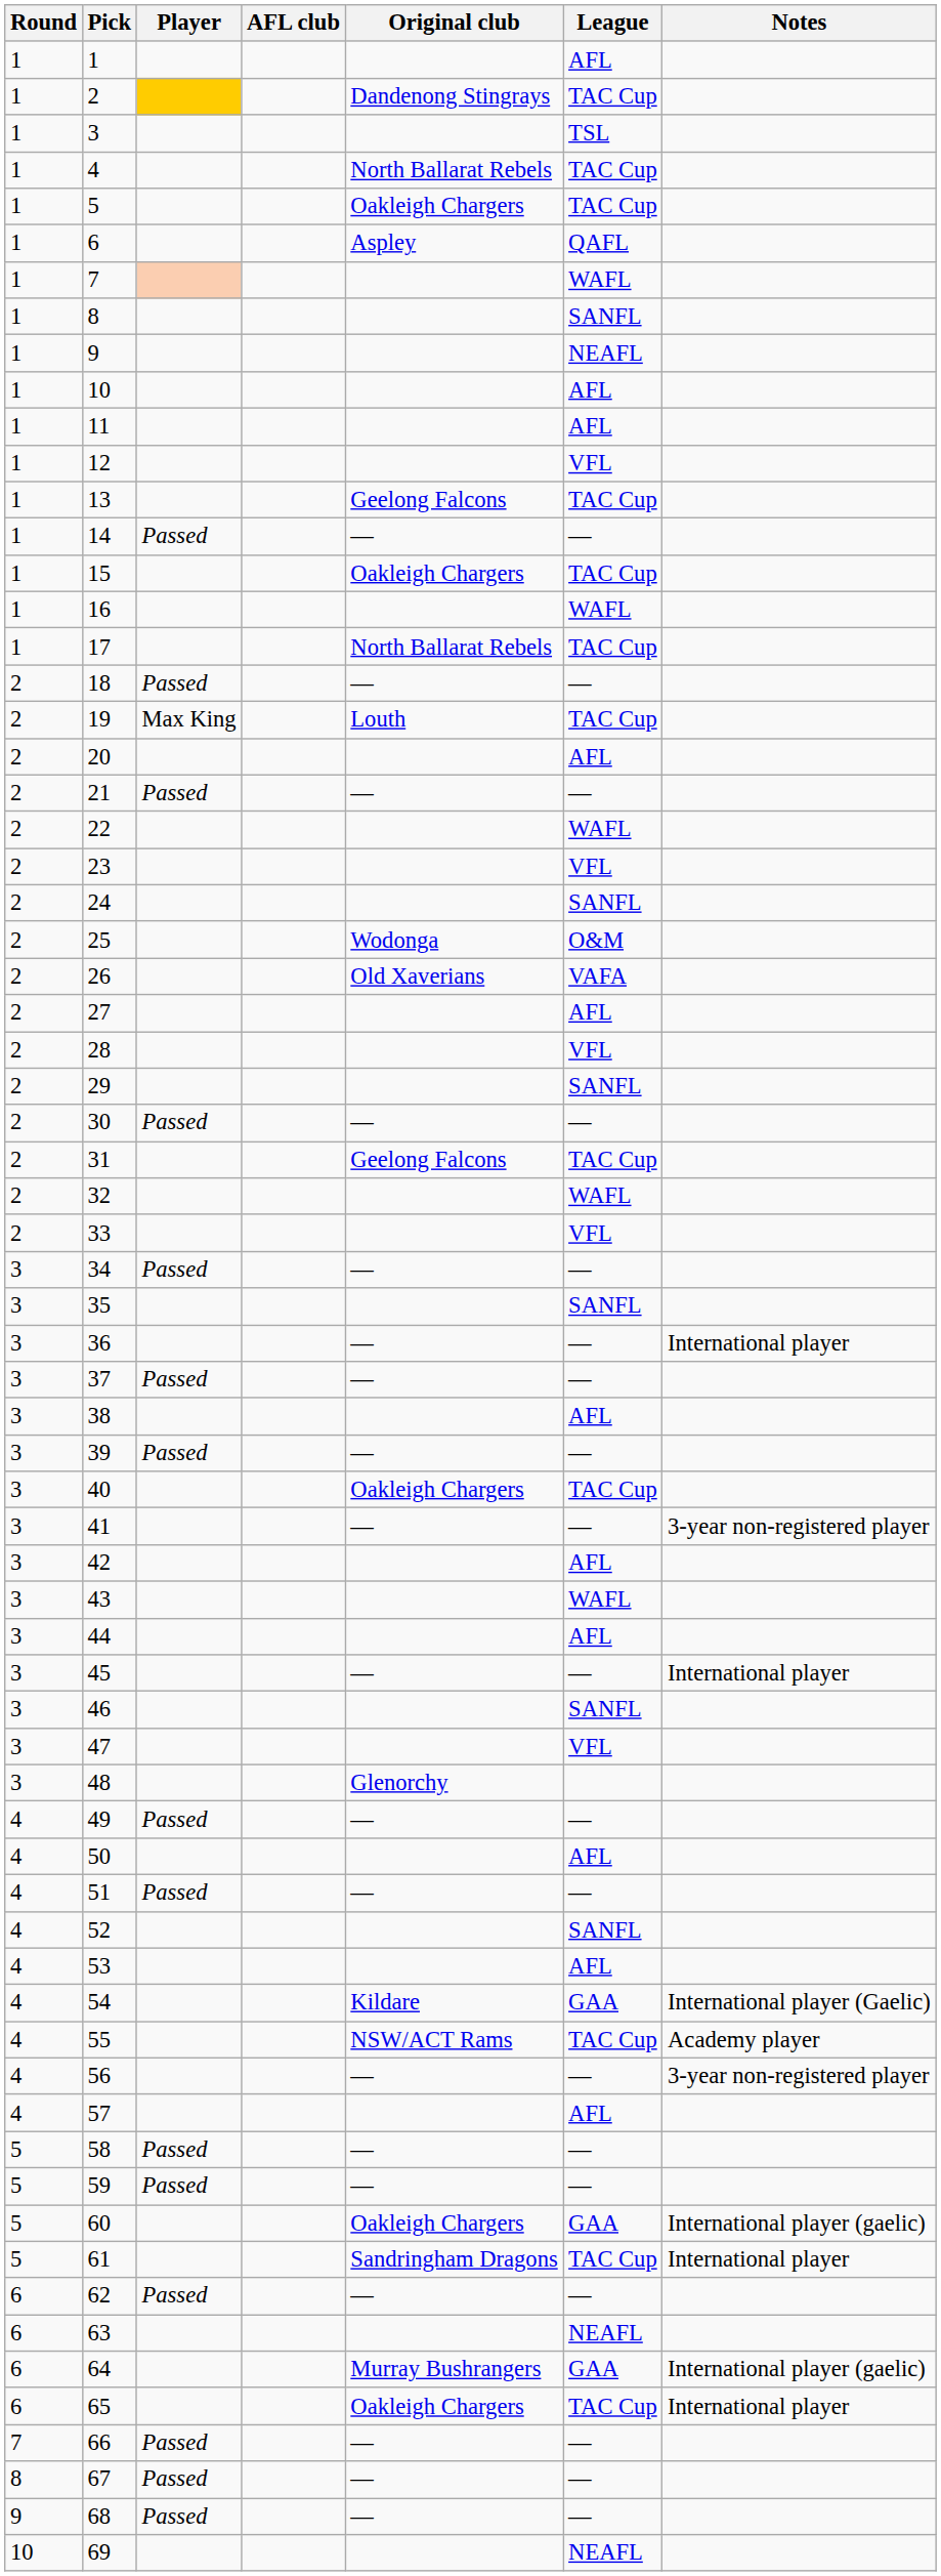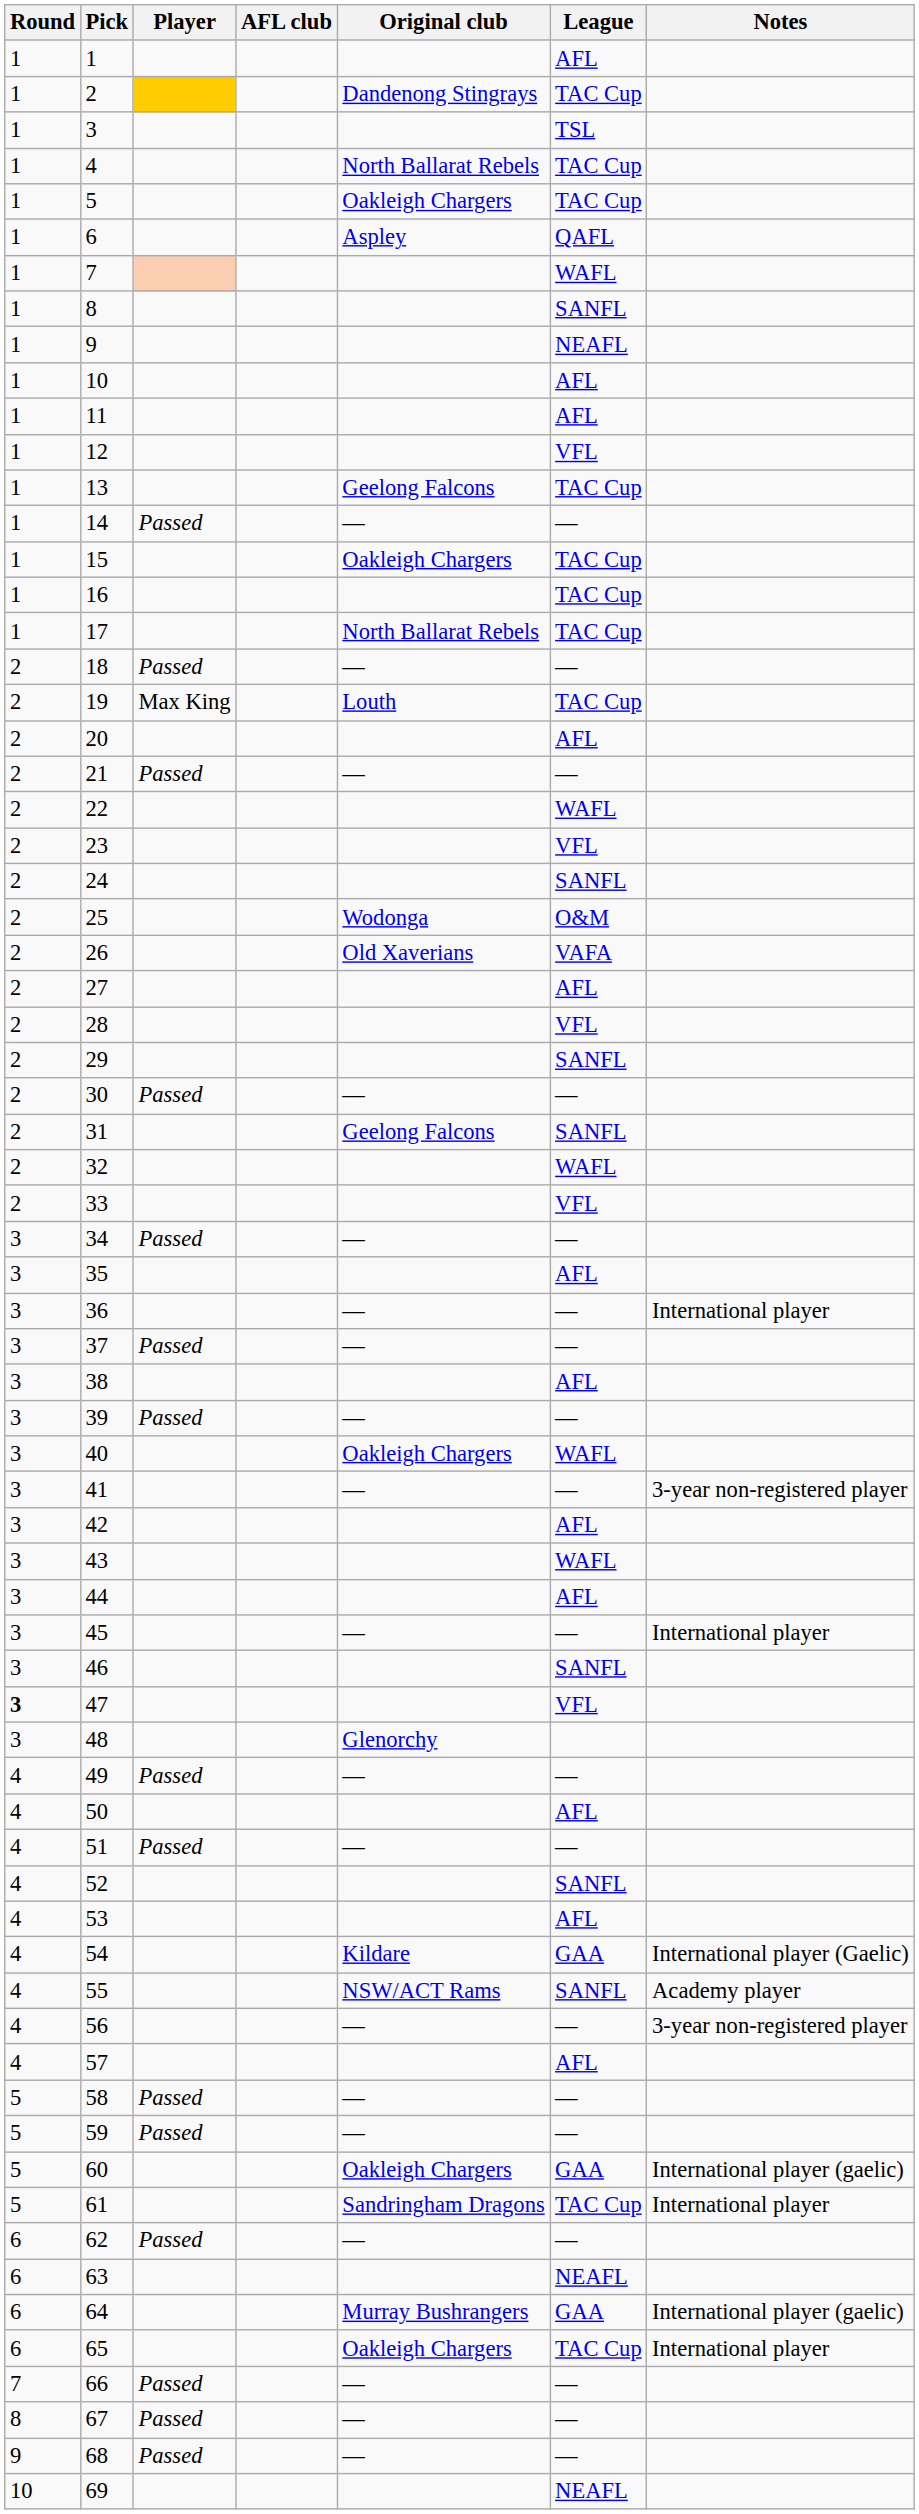 <table class="wikitable sortable">
 <tr>
 <th>Round</th>
 <th>Pick</th>
 <th>Player</th>
 <th>AFL club</th>
 <th>Original club</th>
 <th>League</th>
 <th>Notes</th>
 </tr>
 <tr>
 <td>1</td>
 <td>1</td>
 <td></td>
 <td></td>
 <td></td>
 <td><a href='#'>AFL</a></td>
 <td></td>
 </tr>
 <tr>
 <td>1</td>
 <td>2</td>
 <td bgcolor="#FFCC00"></td>
 <td></td>
 <td><a href='#'>Dandenong Stingrays</a></td>
 <td><a href='#'>TAC Cup</a></td>
 <td></td>
 </tr>
 <tr>
 <td>1</td>
 <td>3</td>
 <td></td>
 <td></td>
 <td></td>
 <td><a href='#'>TSL</a></td>
 <td></td>
 </tr>
 <tr>
 <td>1</td>
 <td>4</td>
 <td></td>
 <td></td>
 <td><a href='#'>North Ballarat Rebels</a></td>
 <td><a href='#'>TAC Cup</a></td>
 <td></td>
 </tr>
 <tr>
 <td>1</td>
 <td>5</td>
 <td></td>
 <td></td>
 <td><a href='#'>Oakleigh Chargers</a></td>
 <td><a href='#'>TAC Cup</a></td>
 <td></td>
 </tr>
 <tr>
 <td>1</td>
 <td>6</td>
 <td></td>
 <td></td>
 <td><a href='#'>Aspley</a></td>
 <td><a href='#'>QAFL</a></td>
 <td></td>
 </tr>
 <tr>
 <td>1</td>
 <td>7</td>
 <td bgcolor="#FBCEB1"></td>
 <td></td>
 <td></td>
 <td><a href='#'>WAFL</a></td>
 <td></td>
 </tr>
 <tr>
 <td>1</td>
 <td>8</td>
 <td></td>
 <td></td>
 <td></td>
 <td><a href='#'>SANFL</a></td>
 <td></td>
 </tr>
 <tr>
 <td>1</td>
 <td>9</td>
 <td></td>
 <td></td>
 <td></td>
 <td><a href='#'>NEAFL</a></td>
 <td></td>
 </tr>
 <tr>
 <td>1</td>
 <td>10</td>
 <td></td>
 <td></td>
 <td></td>
 <td><a href='#'>AFL</a></td>
 <td></td>
 </tr>
 <tr>
 <td>1</td>
 <td>11</td>
 <td></td>
 <td></td>
 <td></td>
 <td><a href='#'>AFL</a></td>
 <td></td>
 </tr>
 <tr>
 <td>1</td>
 <td>12</td>
 <td></td>
 <td></td>
 <td></td>
 <td><a href='#'>VFL</a></td>
 <td></td>
 </tr>
 <tr>
 <td>1</td>
 <td>13</td>
 <td></td>
 <td></td>
 <td><a href='#'>Geelong Falcons</a></td>
 <td><a href='#'>TAC Cup</a></td>
 <td></td>
 </tr>
 <tr>
 <td>1</td>
 <td>14</td>
 <td><em>Passed</em></td>
 <td></td>
 <td>—</td>
 <td>—</td>
 <td></td>
 </tr>
 <tr>
 <td>1</td>
 <td>15</td>
 <td></td>
 <td></td>
 <td><a href='#'>Oakleigh Chargers</a></td>
 <td><a href='#'>TAC Cup</a></td>
 <td></td>
 </tr>
 <tr>
 <td>1</td>
 <td>16</td>
 <td></td>
 <td></td>
 <td></td>
-<td><a href='#'>WAFL</a></td>
+<td><a href='#'>TAC Cup</a></td>
 <td></td>
 </tr>
 <tr>
 <td>1</td>
 <td>17</td>
 <td></td>
 <td></td>
 <td><a href='#'>North Ballarat Rebels</a></td>
 <td><a href='#'>TAC Cup</a></td>
 <td></td>
 </tr>
 <tr>
 <td>2</td>
 <td>18</td>
 <td><em>Passed</em></td>
 <td></td>
 <td>—</td>
 <td>—</td>
 <td></td>
 </tr>
 <tr>
 <td>2</td>
 <td>19</td>
 <td>Max King</td>
 <td></td>
 <td><a href='#'>Louth</a></td>
 <td><a href='#'>TAC Cup</a></td>
 <td></td>
 </tr>
 <tr>
 <td>2</td>
 <td>20</td>
 <td></td>
 <td></td>
 <td></td>
 <td><a href='#'>AFL</a></td>
 <td></td>
 </tr>
 <tr>
 <td>2</td>
 <td>21</td>
 <td><em>Passed</em></td>
 <td></td>
 <td>—</td>
 <td>—</td>
 <td></td>
 </tr>
 <tr>
 <td>2</td>
 <td>22</td>
 <td></td>
 <td></td>
 <td></td>
 <td><a href='#'>WAFL</a></td>
 <td></td>
 </tr>
 <tr>
 <td>2</td>
 <td>23</td>
 <td></td>
 <td></td>
 <td></td>
 <td><a href='#'>VFL</a></td>
 <td></td>
 </tr>
 <tr>
 <td>2</td>
 <td>24</td>
 <td></td>
 <td></td>
 <td></td>
 <td><a href='#'>SANFL</a></td>
 <td></td>
 </tr>
 <tr>
 <td>2</td>
 <td>25</td>
 <td></td>
 <td></td>
 <td><a href='#'>Wodonga</a></td>
 <td><a href='#'>O&M</a></td>
 <td></td>
 </tr>
 <tr>
 <td>2</td>
 <td>26</td>
 <td></td>
 <td></td>
 <td><a href='#'>Old Xaverians</a></td>
 <td><a href='#'>VAFA</a></td>
 <td></td>
 </tr>
 <tr>
 <td>2</td>
 <td>27</td>
 <td></td>
 <td></td>
 <td></td>
 <td><a href='#'>AFL</a></td>
 <td></td>
 </tr>
 <tr>
 <td>2</td>
 <td>28</td>
 <td></td>
 <td></td>
 <td></td>
 <td><a href='#'>VFL</a></td>
 <td></td>
 </tr>
 <tr>
 <td>2</td>
 <td>29</td>
 <td></td>
 <td></td>
 <td></td>
 <td><a href='#'>SANFL</a></td>
 <td></td>
 </tr>
 <tr>
 <td>2</td>
 <td>30</td>
 <td><em>Passed</em></td>
 <td></td>
 <td>—</td>
 <td>—</td>
 <td></td>
 </tr>
 <tr>
 <td>2</td>
 <td>31</td>
 <td></td>
 <td></td>
 <td><a href='#'>Geelong Falcons</a></td>
-<td><a href='#'>TAC Cup</a></td>
+<td><a href='#'>SANFL</a></td>
 <td></td>
 </tr>
 <tr>
 <td>2</td>
 <td>32</td>
 <td></td>
 <td></td>
 <td></td>
 <td><a href='#'>WAFL</a></td>
 <td></td>
 </tr>
 <tr>
 <td>2</td>
 <td>33</td>
 <td></td>
 <td></td>
 <td></td>
 <td><a href='#'>VFL</a></td>
 <td></td>
 </tr>
 <tr>
 <td>3</td>
 <td>34</td>
 <td><em>Passed</em></td>
 <td></td>
 <td>—</td>
 <td>—</td>
 <td></td>
 </tr>
 <tr>
 <td>3</td>
 <td>35</td>
 <td></td>
 <td></td>
 <td></td>
-<td><a href='#'>SANFL</a></td>
+<td><a href='#'>AFL</a></td>
 <td></td>
 </tr>
 <tr>
 <td>3</td>
 <td>36</td>
 <td></td>
 <td></td>
 <td>—</td>
 <td>—</td>
 <td>International player</td>
 </tr>
 <tr>
 <td>3</td>
 <td>37</td>
 <td><em>Passed</em></td>
 <td></td>
 <td>—</td>
 <td>—</td>
 <td></td>
 </tr>
 <tr>
 <td>3</td>
 <td>38</td>
 <td></td>
 <td></td>
 <td></td>
 <td><a href='#'>AFL</a></td>
 <td></td>
 </tr>
 <tr>
 <td>3</td>
 <td>39</td>
 <td><em>Passed</em></td>
 <td></td>
 <td>—</td>
 <td>—</td>
 <td></td>
 </tr>
 <tr>
 <td>3</td>
 <td>40</td>
 <td></td>
 <td></td>
 <td><a href='#'>Oakleigh Chargers</a></td>
-<td><a href='#'>TAC Cup</a></td>
+<td><a href='#'>WAFL</a></td>
 <td></td>
 </tr>
 <tr>
 <td>3</td>
 <td>41</td>
 <td></td>
 <td></td>
 <td>—</td>
 <td>—</td>
 <td>3-year non-registered player</td>
 </tr>
 <tr>
 <td>3</td>
 <td>42</td>
 <td></td>
 <td></td>
 <td></td>
 <td><a href='#'>AFL</a></td>
 <td></td>
 </tr>
 <tr>
 <td>3</td>
 <td>43</td>
 <td></td>
 <td></td>
 <td></td>
 <td><a href='#'>WAFL</a></td>
 <td></td>
 </tr>
 <tr>
 <td>3</td>
 <td>44</td>
 <td></td>
 <td></td>
 <td></td>
 <td><a href='#'>AFL</a></td>
 <td></td>
 </tr>
 <tr>
 <td>3</td>
 <td>45</td>
 <td></td>
 <td></td>
 <td>—</td>
 <td>—</td>
 <td>International player</td>
 </tr>
 <tr>
 <td>3</td>
 <td>46</td>
 <td></td>
 <td></td>
 <td></td>
 <td><a href='#'>SANFL</a></td>
 <td></td>
 </tr>
 <tr>
-<td>3</td>
+<td><strong>3</strong></td>
 <td>47</td>
 <td></td>
 <td></td>
 <td></td>
 <td><a href='#'>VFL</a></td>
 <td></td>
 </tr>
 <tr>
 <td>3</td>
 <td>48</td>
 <td></td>
 <td></td>
 <td><a href='#'>Glenorchy</a></td>
 <td></td>
 <td></td>
 </tr>
 <tr>
 <td>4</td>
 <td>49</td>
 <td><em>Passed</em></td>
 <td></td>
 <td>—</td>
 <td>—</td>
 <td></td>
 </tr>
 <tr>
 <td>4</td>
 <td>50</td>
 <td></td>
 <td></td>
 <td></td>
 <td><a href='#'>AFL</a></td>
 <td></td>
 </tr>
 <tr>
 <td>4</td>
 <td>51</td>
 <td><em>Passed</em></td>
 <td></td>
 <td>—</td>
 <td>—</td>
 <td></td>
 </tr>
 <tr>
 <td>4</td>
 <td>52</td>
 <td></td>
 <td></td>
 <td></td>
 <td><a href='#'>SANFL</a></td>
 <td></td>
 </tr>
 <tr>
 <td>4</td>
 <td>53</td>
 <td></td>
 <td></td>
 <td></td>
 <td><a href='#'>AFL</a></td>
 <td></td>
 </tr>
 <tr>
 <td>4</td>
 <td>54</td>
 <td></td>
 <td></td>
 <td><a href='#'>Kildare</a></td>
 <td><a href='#'>GAA</a></td>
 <td>International player (Gaelic)</td>
 </tr>
 <tr>
 <td>4</td>
 <td>55</td>
 <td></td>
 <td></td>
 <td><a href='#'>NSW/ACT Rams</a></td>
-<td><a href='#'>TAC Cup</a></td>
+<td><a href='#'>SANFL</a></td>
 <td>Academy player</td>
 </tr>
 <tr>
 <td>4</td>
 <td>56</td>
 <td></td>
 <td></td>
 <td>—</td>
 <td>—</td>
 <td>3-year non-registered player</td>
 </tr>
 <tr>
 <td>4</td>
 <td>57</td>
 <td></td>
 <td></td>
 <td></td>
 <td><a href='#'>AFL</a></td>
 <td></td>
 </tr>
 <tr>
 <td>5</td>
 <td>58</td>
 <td><em>Passed</em></td>
 <td></td>
 <td>—</td>
 <td>—</td>
 <td></td>
 </tr>
 <tr>
 <td>5</td>
 <td>59</td>
 <td><em>Passed</em></td>
 <td></td>
 <td>—</td>
 <td>—</td>
 <td></td>
 </tr>
 <tr>
 <td>5</td>
 <td>60</td>
 <td></td>
 <td></td>
 <td><a href='#'>Oakleigh Chargers</a></td>
 <td><a href='#'>GAA</a></td>
 <td>International player (gaelic)</td>
 </tr>
 <tr>
 <td>5</td>
 <td>61</td>
 <td></td>
 <td></td>
 <td><a href='#'>Sandringham Dragons</a></td>
 <td><a href='#'>TAC Cup</a></td>
 <td>International player</td>
 </tr>
 <tr>
 <td>6</td>
 <td>62</td>
 <td><em>Passed</em></td>
 <td></td>
 <td>—</td>
 <td>—</td>
 <td></td>
 </tr>
 <tr>
 <td>6</td>
 <td>63</td>
 <td></td>
 <td></td>
 <td></td>
 <td><a href='#'>NEAFL</a></td>
 <td></td>
 </tr>
 <tr>
 <td>6</td>
 <td>64</td>
 <td></td>
 <td></td>
 <td><a href='#'>Murray Bushrangers</a></td>
 <td><a href='#'>GAA</a></td>
 <td>International player (gaelic)</td>
 </tr>
 <tr>
 <td>6</td>
 <td>65</td>
 <td></td>
 <td></td>
 <td><a href='#'>Oakleigh Chargers</a></td>
 <td><a href='#'>TAC Cup</a></td>
 <td>International player</td>
 </tr>
 <tr>
 <td>7</td>
 <td>66</td>
 <td><em>Passed</em></td>
 <td></td>
 <td>—</td>
 <td>—</td>
 <td></td>
 </tr>
 <tr>
 <td>8</td>
 <td>67</td>
 <td><em>Passed</em></td>
 <td></td>
 <td>—</td>
 <td>—</td>
 <td></td>
 </tr>
 <tr>
 <td>9</td>
 <td>68</td>
 <td><em>Passed</em></td>
 <td></td>
 <td>—</td>
 <td>—</td>
 <td></td>
 </tr>
 <tr>
 <td>10</td>
 <td>69</td>
 <td></td>
 <td></td>
 <td></td>
 <td><a href='#'>NEAFL</a></td>
 <td></td>
 </tr>
 </table>
